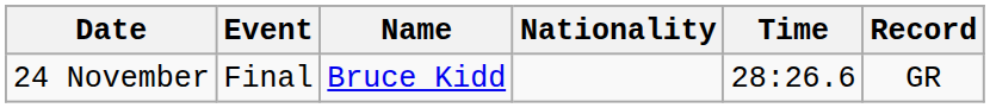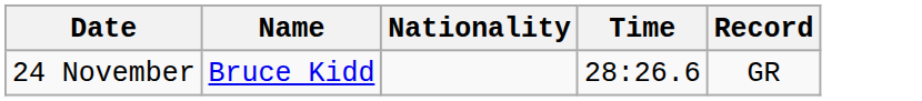 <table class=wikitable style=text-align:center>
 <tr>
 <th>Date</th>
-<th>Event</th>
 <th>Name</th>
 <th>Nationality</th>
 <th>Time</th>
 <th>Record</th>
 </tr>
 <tr>
 <td>24 November</td>
-<td>Final</td>
 <td align=left><a href='#'>Bruce Kidd</a></td>
 <td></td>
 <td>28:26.6</td>
 <td>GR</td>
 </tr>
 </table>
